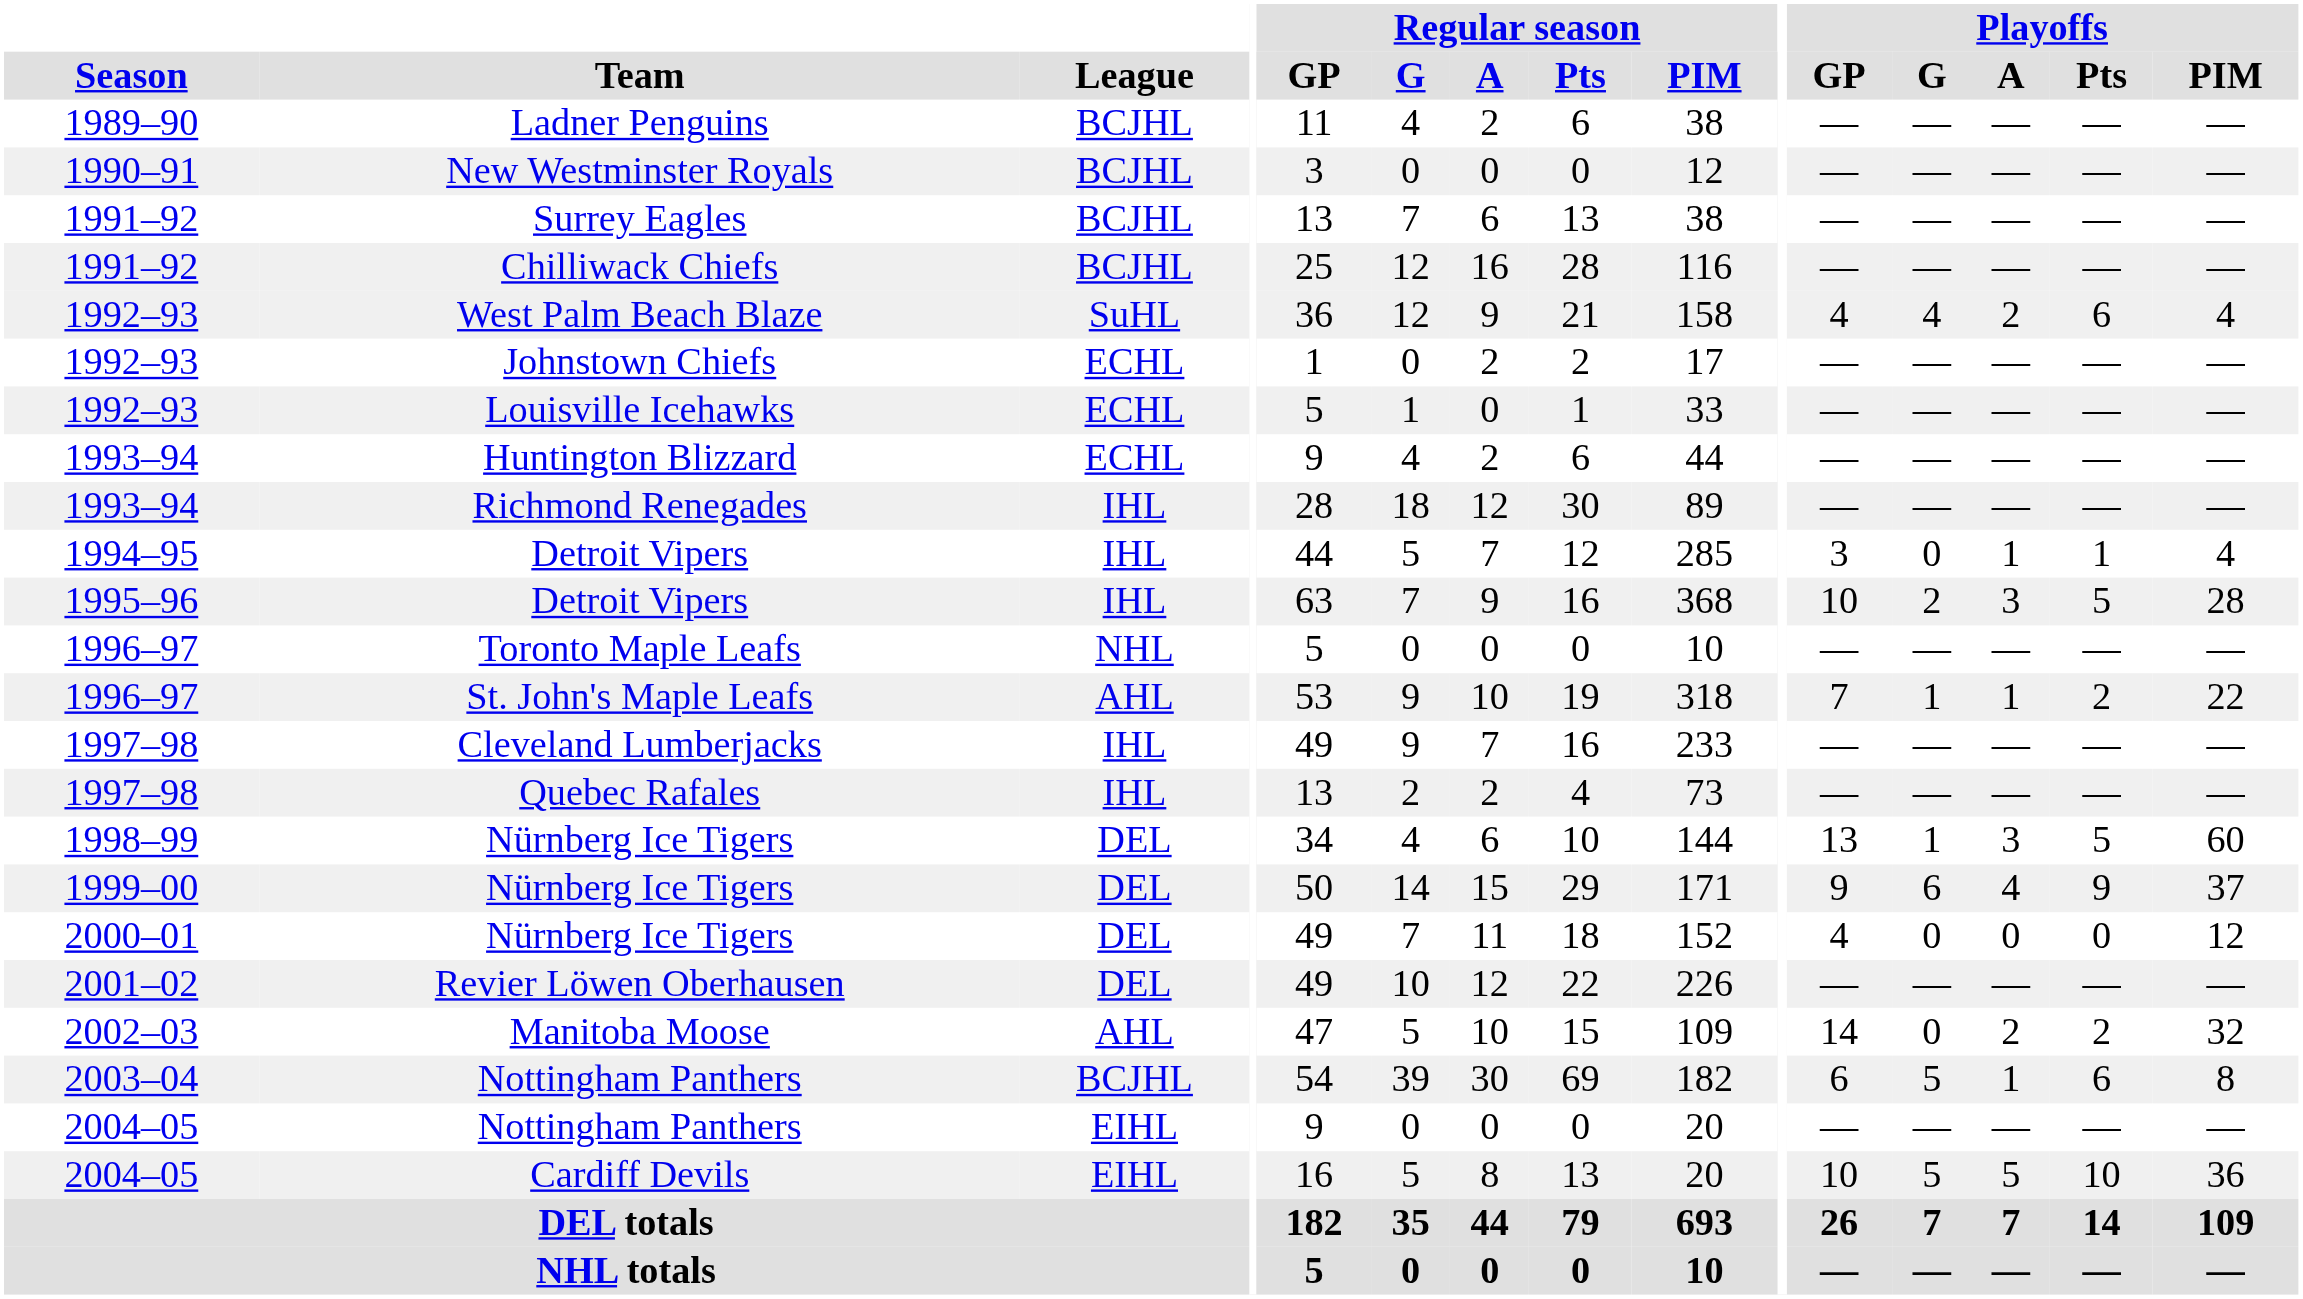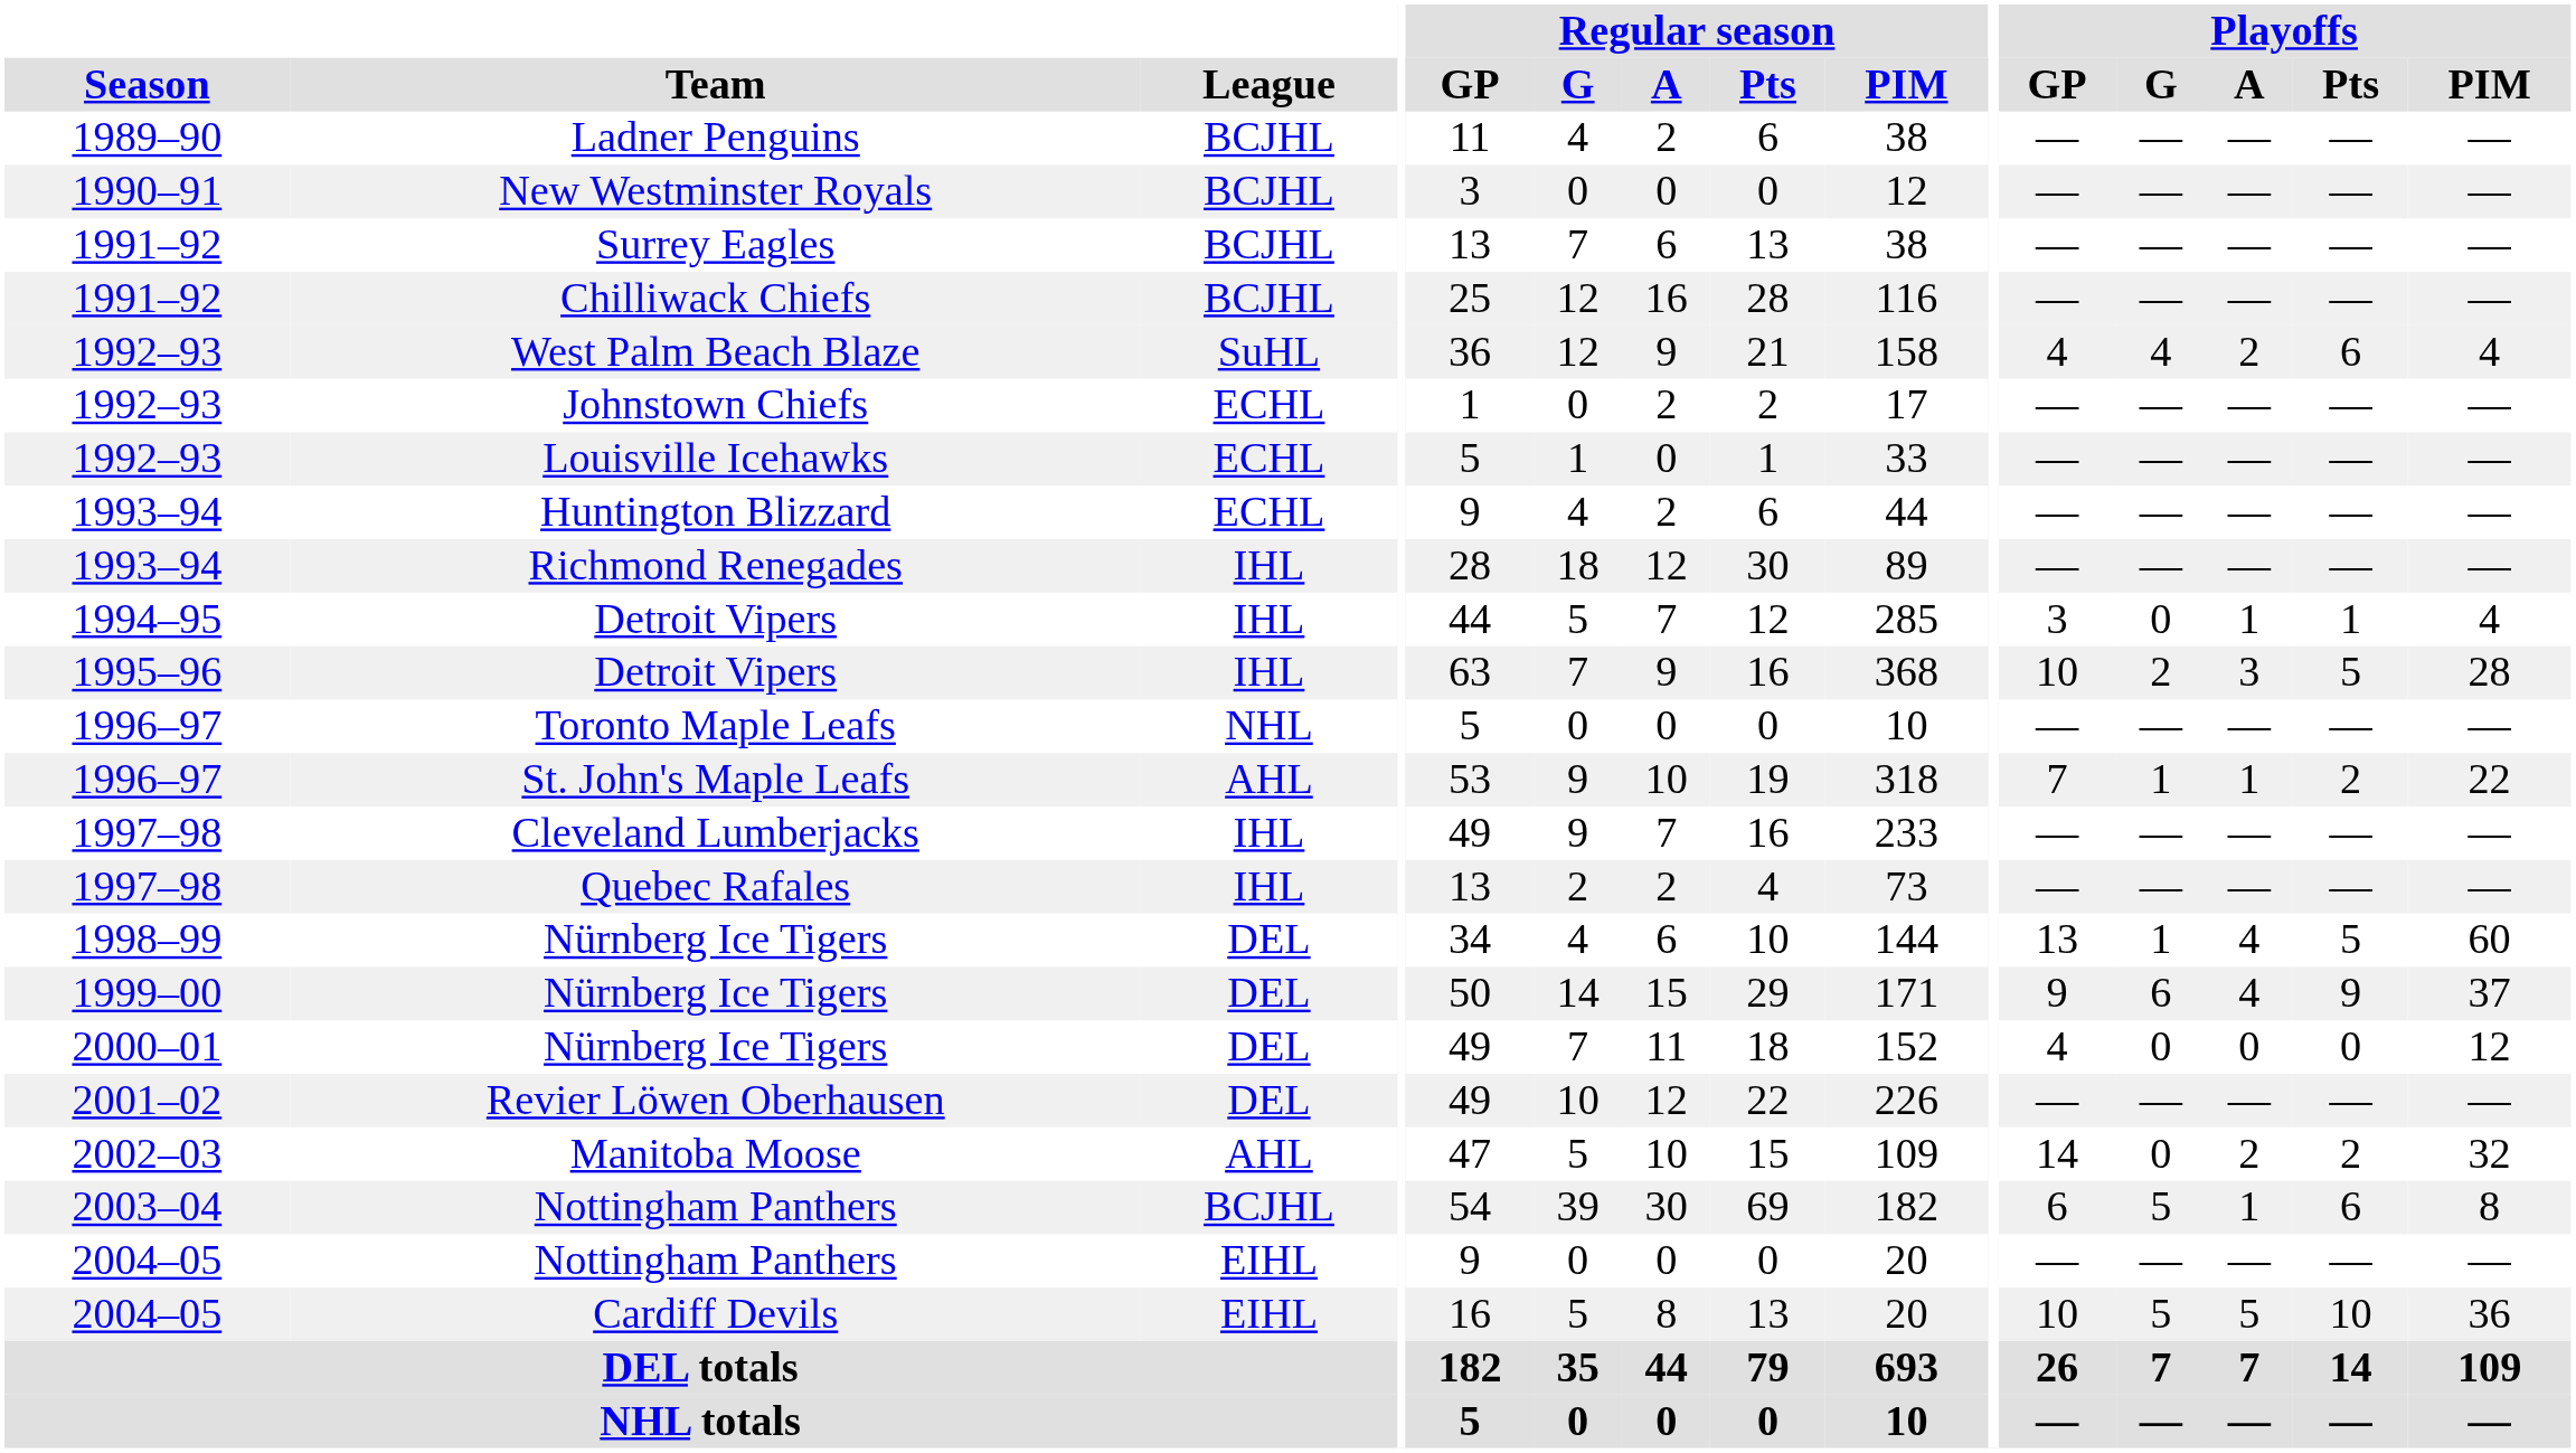 <table border="0" cellpadding="1" cellspacing="0" style="text-align:center; width:60em">
 <tr bgcolor="#e0e0e0">
 <th colspan="3" bgcolor="#ffffff"></th>
 <th rowspan="100" bgcolor="#ffffff"></th>
 <th colspan="5"><a href='#'>Regular season</a></th>
 <th rowspan="100" bgcolor="#ffffff"></th>
 <th colspan="5"><a href='#'>Playoffs</a></th>
 </tr>
 <tr bgcolor="#e0e0e0">
 <th><a href='#'>Season</a></th>
 <th>Team</th>
 <th>League</th>
 <th>GP</th>
 <th><a href='#'>G</a></th>
 <th><a href='#'>A</a></th>
 <th><a href='#'>Pts</a></th>
 <th><a href='#'>PIM</a></th>
 <th>GP</th>
 <th>G</th>
 <th>A</th>
 <th>Pts</th>
 <th>PIM</th>
 </tr>
 <tr>
 <td><a href='#'>1989–90</a></td>
 <td><a href='#'>Ladner Penguins</a></td>
 <td><a href='#'>BCJHL</a></td>
 <td>11</td>
 <td>4</td>
 <td>2</td>
 <td>6</td>
 <td>38</td>
 <td>—</td>
 <td>—</td>
 <td>—</td>
 <td>—</td>
 <td>—</td>
 </tr>
 <tr bgcolor="#f0f0f0">
 <td><a href='#'>1990–91</a></td>
 <td><a href='#'>New Westminster Royals</a></td>
 <td><a href='#'>BCJHL</a></td>
 <td>3</td>
 <td>0</td>
 <td>0</td>
 <td>0</td>
 <td>12</td>
 <td>—</td>
 <td>—</td>
 <td>—</td>
 <td>—</td>
 <td>—</td>
 </tr>
 <tr>
 <td><a href='#'>1991–92</a></td>
 <td><a href='#'>Surrey Eagles</a></td>
 <td><a href='#'>BCJHL</a></td>
 <td>13</td>
 <td>7</td>
 <td>6</td>
 <td>13</td>
 <td>38</td>
 <td>—</td>
 <td>—</td>
 <td>—</td>
 <td>—</td>
 <td>—</td>
 </tr>
 <tr bgcolor="#f0f0f0">
 <td><a href='#'>1991–92</a></td>
 <td><a href='#'>Chilliwack Chiefs</a></td>
 <td><a href='#'>BCJHL</a></td>
 <td>25</td>
 <td>12</td>
 <td>16</td>
 <td>28</td>
 <td>116</td>
 <td>—</td>
 <td>—</td>
 <td>—</td>
 <td>—</td>
 <td>—</td>
 </tr>
 <tr>
 </tr>
 <tr bgcolor="#f0f0f0">
 <td><a href='#'>1992–93</a></td>
 <td><a href='#'>West Palm Beach Blaze</a></td>
 <td><a href='#'>SuHL</a></td>
 <td>36</td>
 <td>12</td>
 <td>9</td>
 <td>21</td>
 <td>158</td>
 <td>4</td>
 <td>4</td>
 <td>2</td>
 <td>6</td>
 <td>4</td>
 </tr>
 <tr>
 <td><a href='#'>1992–93</a></td>
 <td><a href='#'>Johnstown Chiefs</a></td>
 <td><a href='#'>ECHL</a></td>
 <td>1</td>
 <td>0</td>
 <td>2</td>
 <td>2</td>
 <td>17</td>
 <td>—</td>
 <td>—</td>
 <td>—</td>
 <td>—</td>
 <td>—</td>
 </tr>
 <tr bgcolor="#f0f0f0">
 <td><a href='#'>1992–93</a></td>
 <td><a href='#'>Louisville Icehawks</a></td>
 <td><a href='#'>ECHL</a></td>
 <td>5</td>
 <td>1</td>
 <td>0</td>
 <td>1</td>
 <td>33</td>
 <td>—</td>
 <td>—</td>
 <td>—</td>
 <td>—</td>
 <td>—</td>
 </tr>
 <tr>
 <td><a href='#'>1993–94</a></td>
 <td><a href='#'>Huntington Blizzard</a></td>
 <td><a href='#'>ECHL</a></td>
 <td>9</td>
 <td>4</td>
 <td>2</td>
 <td>6</td>
 <td>44</td>
 <td>—</td>
 <td>—</td>
 <td>—</td>
 <td>—</td>
 <td>—</td>
 </tr>
 <tr bgcolor="#f0f0f0">
 <td><a href='#'>1993–94</a></td>
 <td><a href='#'>Richmond Renegades</a></td>
 <td><a href='#'>IHL</a></td>
 <td>28</td>
 <td>18</td>
 <td>12</td>
 <td>30</td>
 <td>89</td>
 <td>—</td>
 <td>—</td>
 <td>—</td>
 <td>—</td>
 <td>—</td>
 </tr>
 <tr>
 <td><a href='#'>1994–95</a></td>
 <td><a href='#'>Detroit Vipers</a></td>
 <td><a href='#'>IHL</a></td>
 <td>44</td>
 <td>5</td>
 <td>7</td>
 <td>12</td>
 <td>285</td>
 <td>3</td>
 <td>0</td>
 <td>1</td>
 <td>1</td>
 <td>4</td>
 </tr>
 <tr bgcolor="#f0f0f0">
 <td><a href='#'>1995–96</a></td>
 <td><a href='#'>Detroit Vipers</a></td>
 <td><a href='#'>IHL</a></td>
 <td>63</td>
 <td>7</td>
 <td>9</td>
 <td>16</td>
 <td>368</td>
 <td>10</td>
 <td>2</td>
 <td>3</td>
 <td>5</td>
 <td>28</td>
 </tr>
 <tr>
 <td><a href='#'>1996–97</a></td>
 <td><a href='#'>Toronto Maple Leafs</a></td>
 <td><a href='#'>NHL</a></td>
 <td>5</td>
 <td>0</td>
 <td>0</td>
 <td>0</td>
 <td>10</td>
 <td>—</td>
 <td>—</td>
 <td>—</td>
 <td>—</td>
 <td>—</td>
 </tr>
 <tr bgcolor="#f0f0f0">
 <td><a href='#'>1996–97</a></td>
 <td><a href='#'>St. John's Maple Leafs</a></td>
 <td><a href='#'>AHL</a></td>
 <td>53</td>
 <td>9</td>
 <td>10</td>
 <td>19</td>
 <td>318</td>
 <td>7</td>
 <td>1</td>
 <td>1</td>
 <td>2</td>
 <td>22</td>
 </tr>
 <tr>
 <td><a href='#'>1997–98</a></td>
 <td><a href='#'>Cleveland Lumberjacks</a></td>
 <td><a href='#'>IHL</a></td>
 <td>49</td>
 <td>9</td>
 <td>7</td>
 <td>16</td>
 <td>233</td>
 <td>—</td>
 <td>—</td>
 <td>—</td>
 <td>—</td>
 <td>—</td>
 </tr>
 <tr bgcolor="#f0f0f0">
 <td><a href='#'>1997–98</a></td>
 <td><a href='#'>Quebec Rafales</a></td>
 <td><a href='#'>IHL</a></td>
 <td>13</td>
 <td>2</td>
 <td>2</td>
 <td>4</td>
 <td>73</td>
 <td>—</td>
 <td>—</td>
 <td>—</td>
 <td>—</td>
 <td>—</td>
 </tr>
 <tr>
 <td><a href='#'>1998–99</a></td>
 <td><a href='#'>Nürnberg Ice Tigers</a></td>
 <td><a href='#'>DEL</a></td>
 <td>34</td>
 <td>4</td>
 <td>6</td>
 <td>10</td>
 <td>144</td>
 <td>13</td>
 <td>1</td>
-<td>3</td>
+<td>4</td>
 <td>5</td>
 <td>60</td>
 </tr>
 <tr bgcolor="#f0f0f0">
 <td><a href='#'>1999–00</a></td>
 <td><a href='#'>Nürnberg Ice Tigers</a></td>
 <td><a href='#'>DEL</a></td>
 <td>50</td>
 <td>14</td>
 <td>15</td>
 <td>29</td>
 <td>171</td>
 <td>9</td>
 <td>6</td>
 <td>4</td>
 <td>9</td>
 <td>37</td>
 </tr>
 <tr>
 <td><a href='#'>2000–01</a></td>
 <td><a href='#'>Nürnberg Ice Tigers</a></td>
 <td><a href='#'>DEL</a></td>
 <td>49</td>
 <td>7</td>
 <td>11</td>
 <td>18</td>
 <td>152</td>
 <td>4</td>
 <td>0</td>
 <td>0</td>
 <td>0</td>
 <td>12</td>
 </tr>
 <tr bgcolor="#f0f0f0">
 <td><a href='#'>2001–02</a></td>
 <td><a href='#'>Revier Löwen Oberhausen</a></td>
 <td><a href='#'>DEL</a></td>
 <td>49</td>
 <td>10</td>
 <td>12</td>
 <td>22</td>
 <td>226</td>
 <td>—</td>
 <td>—</td>
 <td>—</td>
 <td>—</td>
 <td>—</td>
 </tr>
 <tr>
 <td><a href='#'>2002–03</a></td>
 <td><a href='#'>Manitoba Moose</a></td>
 <td><a href='#'>AHL</a></td>
 <td>47</td>
 <td>5</td>
 <td>10</td>
 <td>15</td>
 <td>109</td>
 <td>14</td>
 <td>0</td>
 <td>2</td>
 <td>2</td>
 <td>32</td>
 </tr>
 <tr bgcolor="#f0f0f0">
 <td><a href='#'>2003–04</a></td>
 <td><a href='#'>Nottingham Panthers</a></td>
 <td><a href='#'>BCJHL</a></td>
 <td>54</td>
 <td>39</td>
 <td>30</td>
 <td>69</td>
 <td>182</td>
 <td>6</td>
 <td>5</td>
 <td>1</td>
 <td>6</td>
 <td>8</td>
 </tr>
 <tr>
 <td><a href='#'>2004–05</a></td>
 <td><a href='#'>Nottingham Panthers</a></td>
 <td><a href='#'>EIHL</a></td>
 <td>9</td>
 <td>0</td>
 <td>0</td>
 <td>0</td>
 <td>20</td>
 <td>—</td>
 <td>—</td>
 <td>—</td>
 <td>—</td>
 <td>—</td>
 </tr>
 <tr bgcolor="#f0f0f0">
 <td><a href='#'>2004–05</a></td>
 <td><a href='#'>Cardiff Devils</a></td>
 <td><a href='#'>EIHL</a></td>
 <td>16</td>
 <td>5</td>
 <td>8</td>
 <td>13</td>
 <td>20</td>
 <td>10</td>
 <td>5</td>
 <td>5</td>
 <td>10</td>
 <td>36</td>
 </tr>
 <tr bgcolor="#e0e0e0">
 <th colspan="3"><a href='#'>DEL</a> totals</th>
 <th>182</th>
 <th>35</th>
 <th>44</th>
 <th>79</th>
 <th>693</th>
 <th>26</th>
 <th>7</th>
 <th>7</th>
 <th>14</th>
 <th>109</th>
 </tr>
 <tr bgcolor="#e0e0e0">
 <th colspan="3"><a href='#'>NHL</a> totals</th>
 <th>5</th>
 <th>0</th>
 <th>0</th>
 <th>0</th>
 <th>10</th>
 <th>—</th>
 <th>—</th>
 <th>—</th>
 <th>—</th>
 <th>—</th>
 </tr>
 </table>
